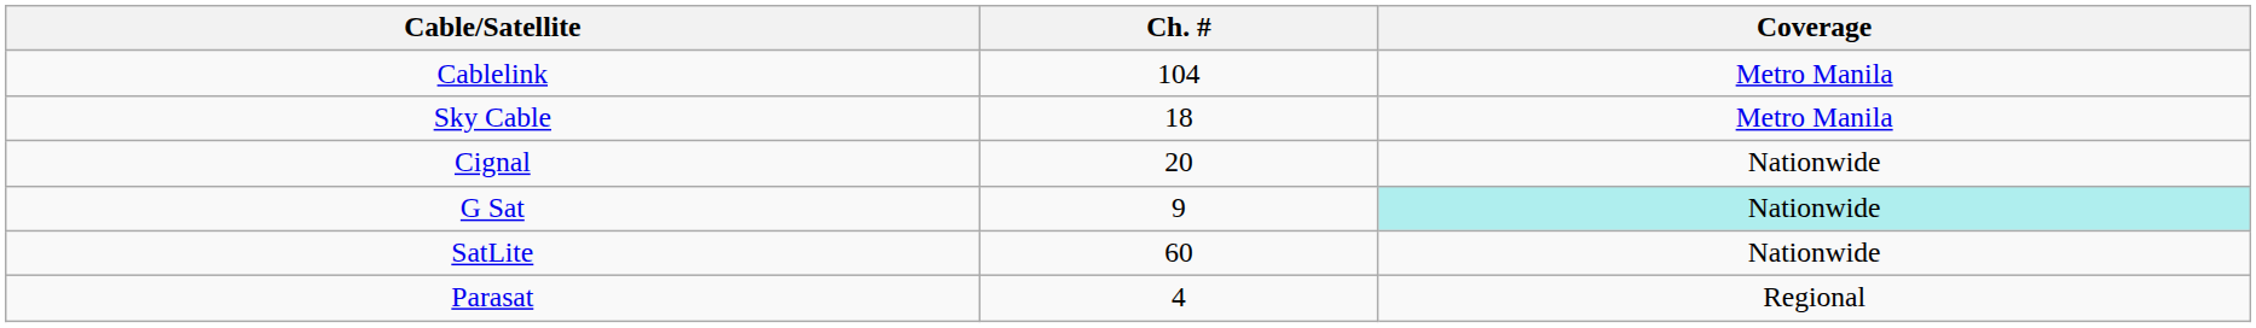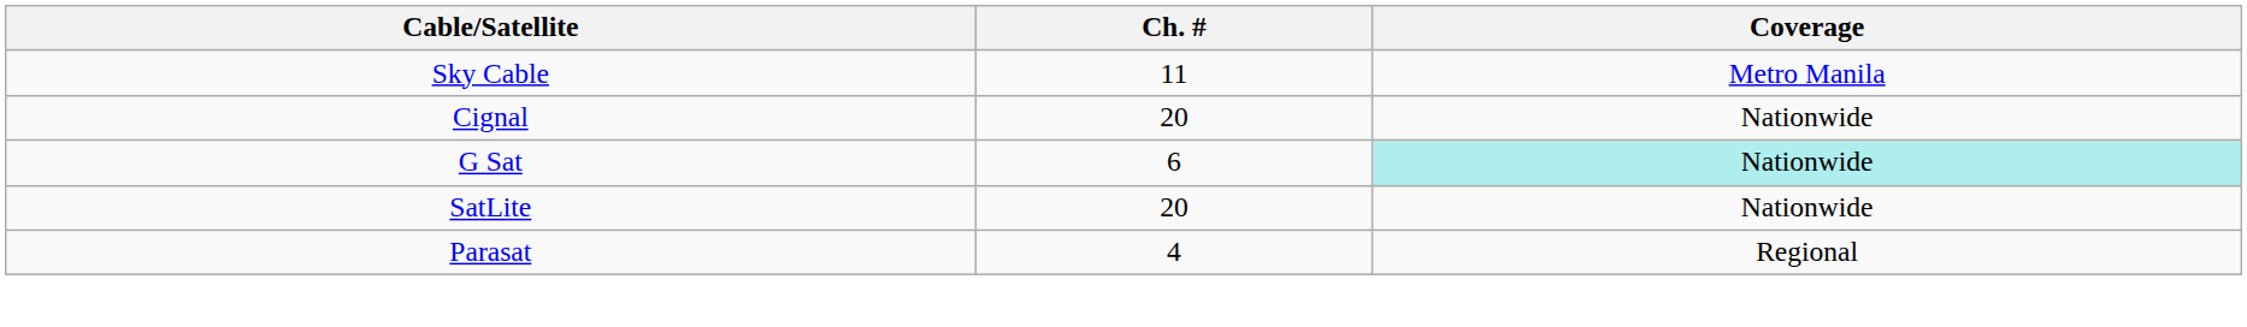 <table class="wikitable sortable" style="width:100%; text-align:center;">
 <tr>
 <th>Cable/Satellite</th>
 <th>Ch. #</th>
 <th class="unsortable">Coverage</th>
 </tr>
 <tr>
-<td><a href='#'>Cablelink</a></td>
-<td>104</td>
-<td><a href='#'>Metro Manila</a></td>
-</tr>
-<tr>
 <td><a href='#'>Sky Cable</a></td>
-<td>18</td>
+<td>11</td>
 <td><a href='#'>Metro Manila</a></td>
 </tr>
 <tr>
 <td><a href='#'>Cignal</a></td>
 <td>20</td>
 <td>Nationwide</td>
 </tr>
 <tr>
 <td><a href='#'>G Sat</a></td>
-<td>9</td>
+<td>6</td>
 <td style="background: paleturquoise;">Nationwide</td>
 </tr>
 <tr>
 <td><a href='#'>SatLite</a></td>
-<td>60</td>
+<td>20</td>
 <td>Nationwide</td>
 </tr>
 <tr>
 <td><a href='#'>Parasat</a></td>
 <td>4</td>
 <td>Regional</td>
 </tr>
 </table>
